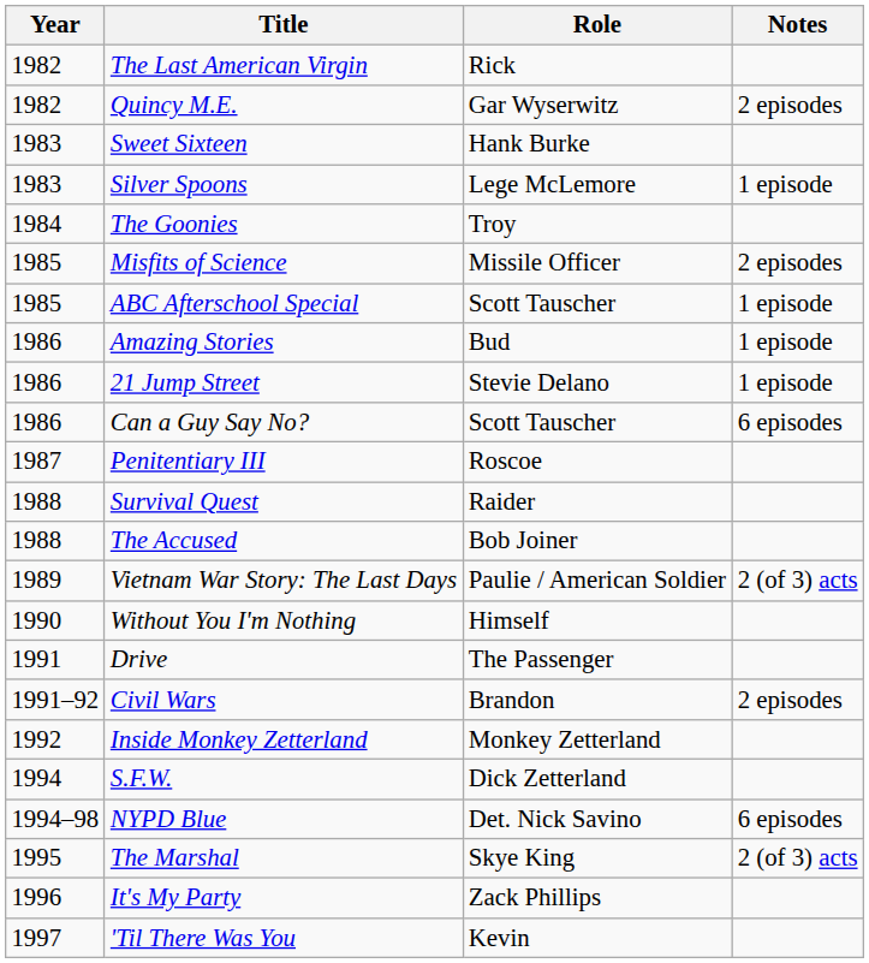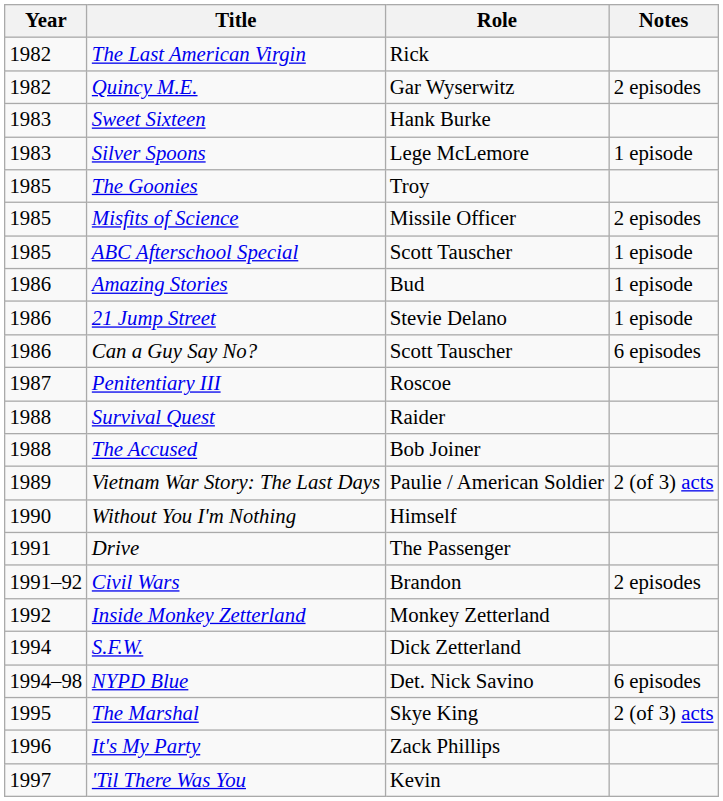 <table class="wikitable sortable">
 <tr>
 <th>Year</th>
 <th>Title</th>
 <th>Role</th>
 <th>Notes</th>
 </tr>
 <tr>
 <td>1982</td>
 <td><em><a href='#'>The Last American Virgin</a></em></td>
 <td>Rick</td>
 <td></td>
 </tr>
 <tr>
 <td>1982</td>
 <td><em><a href='#'>Quincy M.E.</a></em></td>
 <td>Gar Wyserwitz</td>
 <td>2 episodes</td>
 </tr>
 <tr>
 <td>1983</td>
 <td><em><a href='#'>Sweet Sixteen</a></em></td>
 <td>Hank Burke</td>
 <td></td>
 </tr>
 <tr>
 <td>1983</td>
 <td><em><a href='#'>Silver Spoons</a></em></td>
 <td>Lege McLemore</td>
 <td>1 episode</td>
 </tr>
 <tr>
-<td>1984</td>
+<td>1985</td>
 <td><em><a href='#'>The Goonies</a></em></td>
 <td>Troy</td>
 <td></td>
 </tr>
 <tr>
 <td>1985</td>
 <td><em><a href='#'>Misfits of Science</a></em></td>
 <td>Missile Officer</td>
 <td>2 episodes</td>
 </tr>
 <tr>
 <td>1985</td>
 <td><em><a href='#'>ABC Afterschool Special</a></em></td>
 <td>Scott Tauscher</td>
 <td>1 episode</td>
 </tr>
 <tr>
 <td>1986</td>
 <td><em><a href='#'>Amazing Stories</a></em></td>
 <td>Bud</td>
 <td>1 episode</td>
 </tr>
 <tr>
 <td>1986</td>
 <td><em><a href='#'>21 Jump Street</a></em></td>
 <td>Stevie Delano</td>
 <td>1 episode</td>
 </tr>
 <tr>
 <td>1986</td>
 <td><em>Can a Guy Say No?</em></td>
 <td>Scott Tauscher</td>
 <td>6 episodes</td>
 </tr>
 <tr>
 <td>1987</td>
 <td><em><a href='#'>Penitentiary III</a></em></td>
 <td>Roscoe</td>
 <td></td>
 </tr>
 <tr>
 <td>1988</td>
 <td><em><a href='#'>Survival Quest</a></em></td>
 <td>Raider</td>
 <td></td>
 </tr>
 <tr>
 <td>1988</td>
 <td><em><a href='#'>The Accused</a></em></td>
 <td>Bob Joiner</td>
 <td></td>
 </tr>
 <tr>
 <td>1989</td>
 <td><em>Vietnam War Story: The Last Days</em></td>
 <td>Paulie / American Soldier</td>
 <td>2 (of 3) <a href='#'>acts</a></td>
 </tr>
 <tr>
 <td>1990</td>
 <td><em>Without You I'm Nothing</em></td>
 <td>Himself</td>
 <td></td>
 </tr>
 <tr>
 <td>1991</td>
 <td><em>Drive</em></td>
 <td>The Passenger</td>
 <td></td>
 </tr>
 <tr>
 <td>1991–92</td>
 <td><em><a href='#'>Civil Wars</a></em></td>
 <td>Brandon</td>
 <td>2 episodes</td>
 </tr>
 <tr>
 <td>1992</td>
 <td><em><a href='#'>Inside Monkey Zetterland</a></em></td>
 <td>Monkey Zetterland</td>
 <td></td>
 </tr>
 <tr>
 <td>1994</td>
 <td><em><a href='#'>S.F.W.</a></em></td>
 <td>Dick Zetterland</td>
 <td></td>
 </tr>
 <tr>
 <td>1994–98</td>
 <td><em><a href='#'>NYPD Blue</a></em></td>
 <td>Det. Nick Savino</td>
 <td>6 episodes</td>
 </tr>
 <tr>
 <td>1995</td>
 <td><em><a href='#'>The Marshal</a></em></td>
 <td>Skye King</td>
 <td>2 (of 3) <a href='#'>acts</a></td>
 </tr>
 <tr>
 <td>1996</td>
 <td><em><a href='#'>It's My Party</a></em></td>
 <td>Zack Phillips</td>
 <td></td>
 </tr>
 <tr>
 <td>1997</td>
 <td><em><a href='#'>'Til There Was You</a></em></td>
 <td>Kevin</td>
 <td></td>
 </tr>
 </table>
